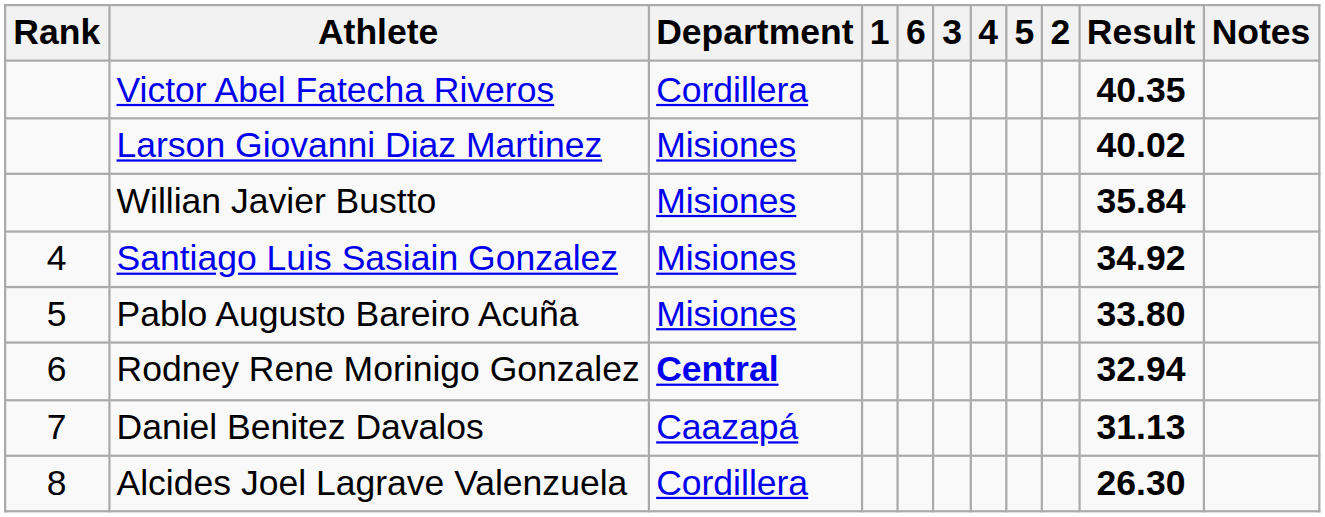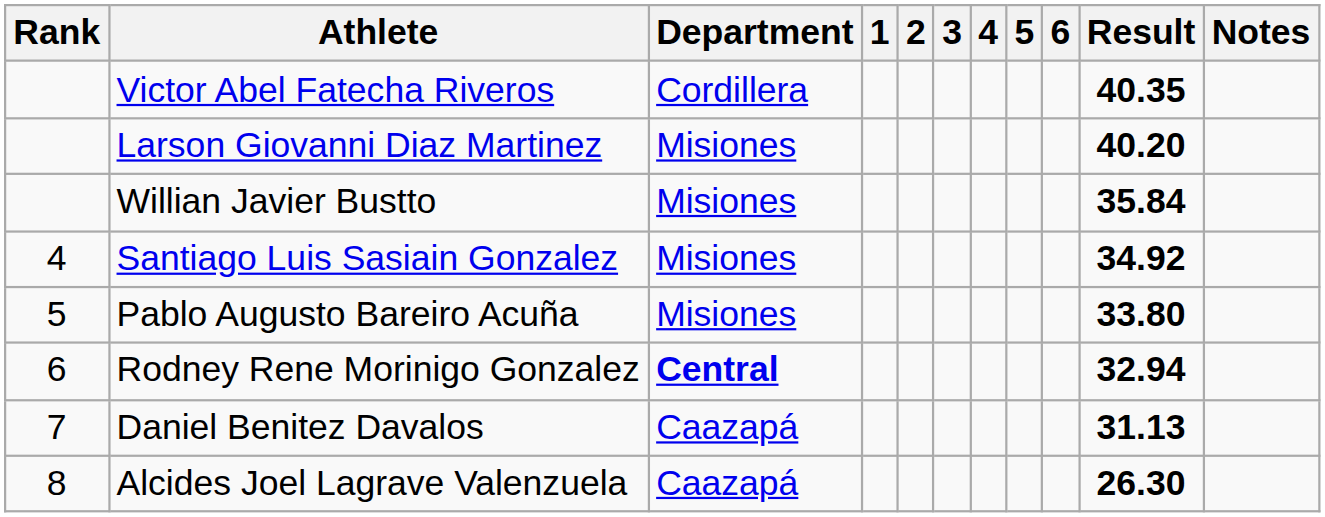 <table class="sortable wikitable" style="text-align:center">
 <tr>
 <th>Rank</th>
 <th>Athlete</th>
 <th>Department</th>
 <th>1</th>
-<th>6</th>
+<th>2</th>
 <th>3</th>
 <th>4</th>
 <th>5</th>
-<th>2</th>
+<th>6</th>
 <th>Result</th>
 <th>Notes</th>
 </tr>
 <tr>
 <td></td>
 <td align="left"><a href='#'>Victor Abel Fatecha Riveros</a></td>
 <td align="left"><a href='#'>Cordillera</a></td>
 <td></td>
 <td></td>
 <td></td>
 <td></td>
 <td></td>
 <td></td>
 <td><strong>40.35</strong></td>
 <td></td>
 </tr>
 <tr>
 <td></td>
 <td align="left"><a href='#'>Larson Giovanni Diaz Martinez</a></td>
 <td align="left"><a href='#'>Misiones</a></td>
 <td></td>
 <td></td>
 <td></td>
 <td></td>
 <td></td>
 <td></td>
-<td><strong>40.02</strong></td>
+<td><strong>40.20</strong></td>
 <td></td>
 </tr>
 <tr>
 <td></td>
 <td align="left">Willian Javier Bustto</td>
 <td align="left"><a href='#'>Misiones</a></td>
 <td></td>
 <td></td>
 <td></td>
 <td></td>
 <td></td>
 <td></td>
 <td><strong>35.84</strong></td>
 <td></td>
 </tr>
 <tr>
 <td>4</td>
 <td align="left"><a href='#'>Santiago Luis Sasiain Gonzalez</a></td>
 <td align="left"><a href='#'>Misiones</a></td>
 <td></td>
 <td></td>
 <td></td>
 <td></td>
 <td></td>
 <td></td>
 <td><strong>34.92</strong></td>
 <td></td>
 </tr>
 <tr>
 <td>5</td>
 <td align="left">Pablo Augusto Bareiro Acuña</td>
 <td align="left"><a href='#'>Misiones</a></td>
 <td></td>
 <td></td>
 <td></td>
 <td></td>
 <td></td>
 <td></td>
 <td><strong>33.80</strong></td>
 <td></td>
 </tr>
 <tr>
 <td>6</td>
 <td align="left">Rodney Rene Morinigo Gonzalez</td>
 <td align="left"><strong><a href='#'>Central</a></strong></td>
 <td></td>
 <td></td>
 <td></td>
 <td></td>
 <td></td>
 <td></td>
 <td><strong>32.94</strong></td>
 <td></td>
 </tr>
 <tr>
 <td>7</td>
 <td align="left">Daniel Benitez Davalos</td>
 <td align="left"><a href='#'>Caazapá</a></td>
 <td></td>
 <td></td>
 <td></td>
 <td></td>
 <td></td>
 <td></td>
 <td><strong>31.13</strong></td>
 <td></td>
 </tr>
 <tr>
 <td>8</td>
 <td align="left">Alcides Joel Lagrave Valenzuela</td>
-<td align="left"><a href='#'>Cordillera</a></td>
+<td align="left"><a href='#'>Caazapá</a></td>
 <td></td>
 <td></td>
 <td></td>
 <td></td>
 <td></td>
 <td></td>
 <td><strong>26.30</strong></td>
 <td></td>
 </tr>
 </table>
